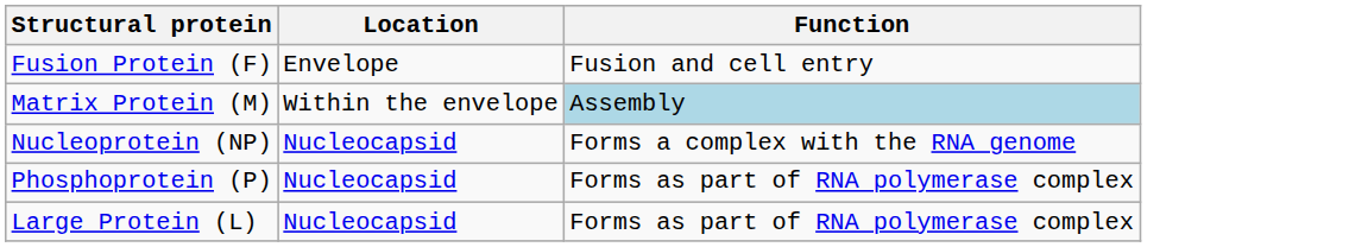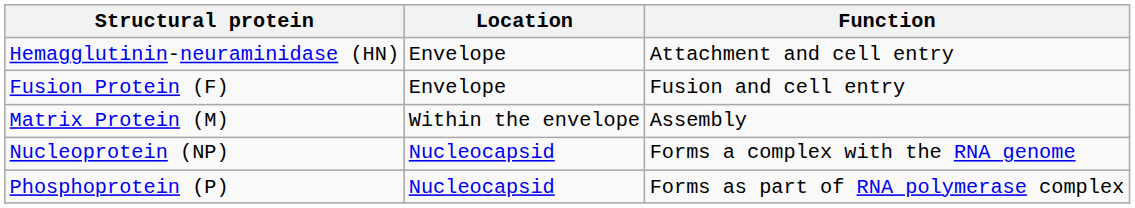 <table class="wikitable">
 <tr>
 <th>Structural protein</th>
 <th>Location</th>
 <th>Function</th>
+</tr>
+<tr>
+<td><a href='#'>Hemagglutinin</a>-<a href='#'>neuraminidase</a> (HN)</td>
+<td>Envelope</td>
+<td>Attachment and cell entry</td>
 </tr>
 <tr>
 <td><a href='#'>Fusion Protein</a> (F)</td>
 <td>Envelope</td>
 <td>Fusion and cell entry</td>
 </tr>
 <tr>
 <td><a href='#'>Matrix Protein</a> (M)</td>
 <td>Within the envelope</td>
-<td style="background: lightblue;">Assembly</td>
+<td>Assembly</td>
 </tr>
 <tr>
 <td><a href='#'>Nucleoprotein</a> (NP)</td>
 <td><a href='#'>Nucleocapsid</a></td>
 <td>Forms a complex with the <a href='#'>RNA genome</a></td>
 </tr>
 <tr>
 <td><a href='#'>Phosphoprotein</a> (P)</td>
 <td><a href='#'>Nucleocapsid</a></td>
 <td>Forms as part of <a href='#'>RNA polymerase</a> complex</td>
 </tr>
-<tr>
-<td><a href='#'>Large Protein</a> (L)</td>
-<td><a href='#'>Nucleocapsid</a></td>
-<td>Forms as part of <a href='#'>RNA polymerase</a> complex</td>
-</tr>
 </table>
